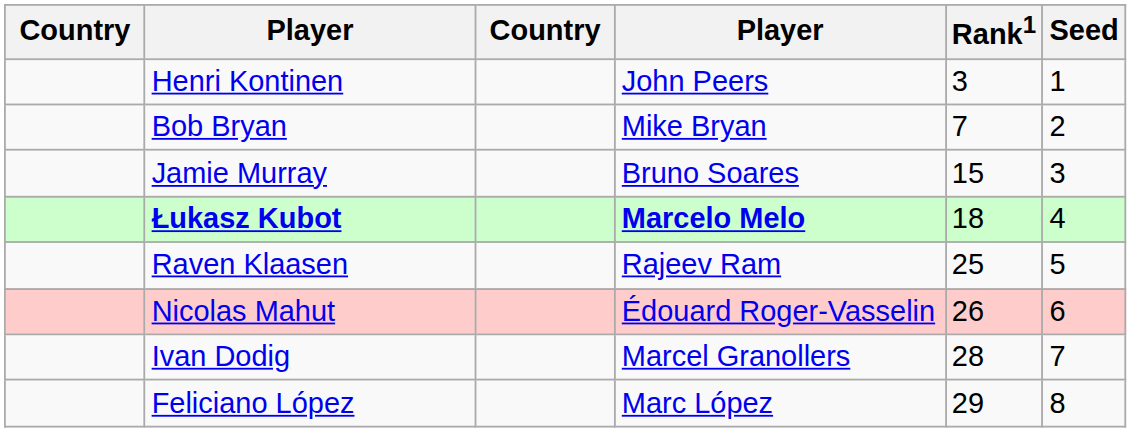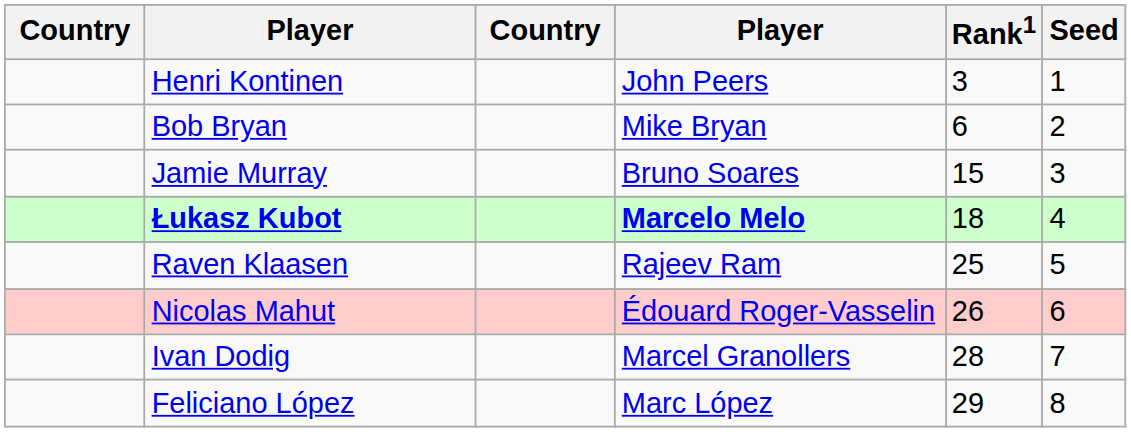 <table class="sortable wikitable">
 <tr>
 <th width="70">Country</th>
 <th width="175">Player</th>
 <th width="70">Country</th>
 <th width="175">Player</th>
 <th>Rank<sup>1</sup></th>
 <th>Seed</th>
 </tr>
 <tr>
 <td></td>
 <td><a href='#'>Henri Kontinen</a></td>
 <td></td>
 <td><a href='#'>John Peers</a></td>
 <td>3</td>
 <td>1</td>
 </tr>
 <tr>
 <td></td>
 <td><a href='#'>Bob Bryan</a></td>
 <td></td>
 <td><a href='#'>Mike Bryan</a></td>
-<td>7</td>
+<td>6</td>
 <td>2</td>
 </tr>
 <tr>
 <td></td>
 <td><a href='#'>Jamie Murray</a></td>
 <td></td>
 <td><a href='#'>Bruno Soares</a></td>
 <td>15</td>
 <td>3</td>
 </tr>
 <tr style="background:#cfc;">
 <td></td>
 <td><strong><a href='#'>Łukasz Kubot</a></strong></td>
 <td></td>
 <td><strong><a href='#'>Marcelo Melo</a></strong></td>
 <td>18</td>
 <td>4</td>
 </tr>
 <tr>
 <td></td>
 <td><a href='#'>Raven Klaasen</a></td>
 <td></td>
 <td><a href='#'>Rajeev Ram</a></td>
 <td>25</td>
 <td>5</td>
 </tr>
 <tr style="background:#fcc;">
 <td></td>
 <td><a href='#'>Nicolas Mahut</a></td>
 <td></td>
 <td><a href='#'>Édouard Roger-Vasselin</a></td>
 <td>26</td>
 <td>6</td>
 </tr>
 <tr>
 <td></td>
 <td><a href='#'>Ivan Dodig</a></td>
 <td></td>
 <td><a href='#'>Marcel Granollers</a></td>
 <td>28</td>
 <td>7</td>
 </tr>
 <tr>
 <td></td>
 <td><a href='#'>Feliciano López</a></td>
 <td></td>
 <td><a href='#'>Marc López</a></td>
 <td>29</td>
 <td>8</td>
 </tr>
 </table>
